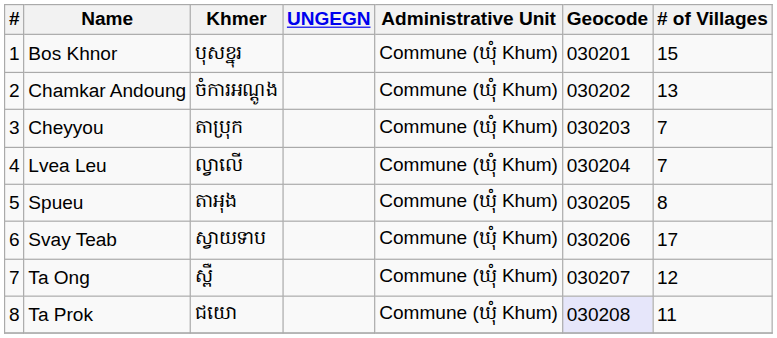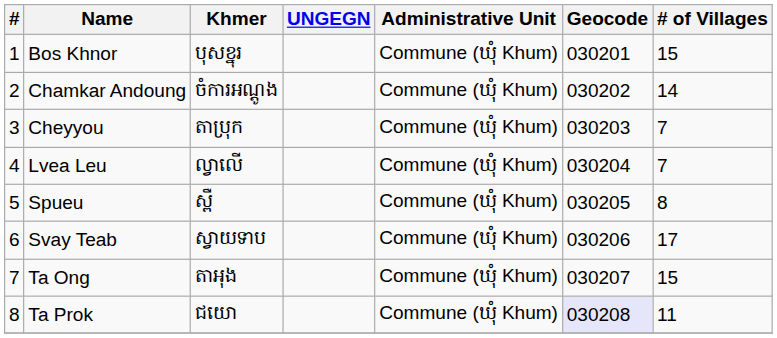 <table class="wikitable sortable">
 <tr>
 <th>#</th>
 <th>Name</th>
 <th>Khmer</th>
 <th><a href='#'>UNGEGN</a></th>
 <th>Administrative Unit</th>
 <th>Geocode</th>
 <th># of Villages</th>
 </tr>
 <tr>
 <td>1</td>
 <td>Bos Khnor</td>
 <td>បុសខ្នុរ</td>
 <td></td>
 <td>Commune (ឃុំ Khum)</td>
 <td>030201</td>
 <td>15</td>
 </tr>
 <tr>
 <td>2</td>
 <td>Chamkar Andoung</td>
 <td>ចំការអណ្ដូង</td>
 <td></td>
 <td>Commune (ឃុំ Khum)</td>
 <td>030202</td>
-<td>13</td>
+<td>14</td>
 </tr>
 <tr>
 <td>3</td>
 <td>Cheyyou</td>
 <td>តាប្រុក</td>
 <td></td>
 <td>Commune (ឃុំ Khum)</td>
 <td>030203</td>
 <td>7</td>
 </tr>
 <tr>
 <td>4</td>
 <td>Lvea Leu</td>
 <td>ល្វាលើ</td>
 <td></td>
 <td>Commune (ឃុំ Khum)</td>
 <td>030204</td>
 <td>7</td>
 </tr>
 <tr>
 <td>5</td>
 <td>Spueu</td>
-<td>តាអុង</td>
+<td>ស្ពឺ</td>
 <td></td>
 <td>Commune (ឃុំ Khum)</td>
 <td>030205</td>
 <td>8</td>
 </tr>
 <tr>
 <td>6</td>
 <td>Svay Teab</td>
 <td>ស្វាយទាប</td>
 <td></td>
 <td>Commune (ឃុំ Khum)</td>
 <td>030206</td>
 <td>17</td>
 </tr>
 <tr>
 <td>7</td>
 <td>Ta Ong</td>
-<td>ស្ពឺ</td>
+<td>តាអុង</td>
 <td></td>
 <td>Commune (ឃុំ Khum)</td>
 <td>030207</td>
-<td>12</td>
+<td>15</td>
 </tr>
 <tr>
 <td>8</td>
 <td>Ta Prok</td>
 <td>ជយោ</td>
 <td></td>
 <td>Commune (ឃុំ Khum)</td>
 <td style="background: lavender;">030208</td>
 <td>11</td>
 </tr>
 <tr>
 </tr>
 </table>
